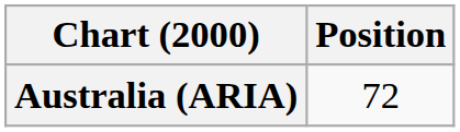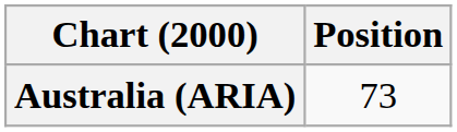 <table class="wikitable plainrowheaders" style="text-align:center">
 <tr>
 <th>Chart (2000)</th>
 <th>Position</th>
 </tr>
 <tr>
 <th scope="row">Australia (ARIA)</th>
-<td>72</td>
+<td>73</td>
 </tr>
 </table>
